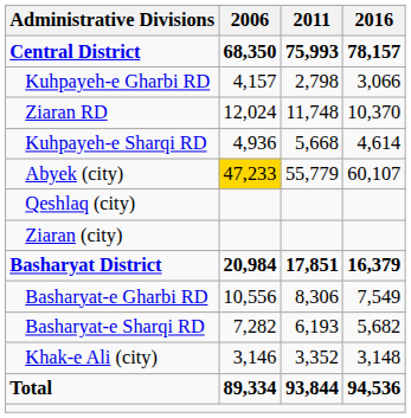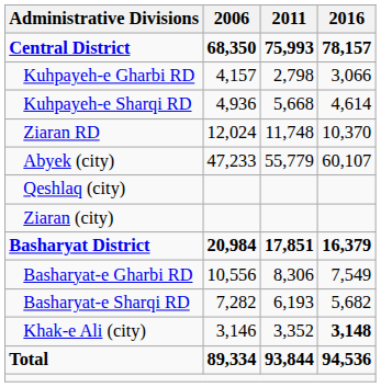 <table class="wikitable">
 <tr>
 <th>Administrative Divisions</th>
 <th>2006</th>
 <th>2011</th>
 <th>2016</th>
 </tr>
 <tr>
 <td><strong><a href='#'>Central District</a></strong></td>
 <td style="text-align: right;"><strong>68,350</strong></td>
 <td style="text-align: right;"><strong>75,993</strong></td>
 <td style="text-align: right;"><strong>78,157</strong></td>
 </tr>
 <tr>
 <td style="padding-left: 1em;"><a href='#'>Kuhpayeh-e Gharbi RD</a></td>
 <td style="text-align: right;">4,157</td>
 <td style="text-align: right;">2,798</td>
 <td style="text-align: right;">3,066</td>
 </tr>
 <tr>
+<td style="padding-left: 1em;"><a href='#'>Kuhpayeh-e Sharqi RD</a></td>
+<td style="text-align: right;">4,936</td>
+<td style="text-align: right;">5,668</td>
+<td style="text-align: right;">4,614</td>
+</tr>
+<tr>
 <td style="padding-left: 1em;"><a href='#'>Ziaran RD</a></td>
 <td style="text-align: right;">12,024</td>
 <td style="text-align: right;">11,748</td>
 <td style="text-align: right;">10,370</td>
 </tr>
 <tr>
-<td style="padding-left: 1em;"><a href='#'>Kuhpayeh-e Sharqi RD</a></td>
-<td style="text-align: right;">4,936</td>
-<td style="text-align: right;">5,668</td>
-<td style="text-align: right;">4,614</td>
-</tr>
-<tr>
 <td style="padding-left: 1em;"><a href='#'>Abyek</a> (city)</td>
-<td style="background: gold; text-align: right;">47,233</td>
+<td style="text-align: right;">47,233</td>
 <td style="text-align: right;">55,779</td>
 <td style="text-align: right;">60,107</td>
 </tr>
 <tr>
 <td style="padding-left: 1em;"><a href='#'>Qeshlaq</a> (city)</td>
 <td style="text-align: right;"></td>
 <td style="text-align: right;"></td>
 <td style="text-align: right;"></td>
 </tr>
 <tr>
 <td style="padding-left: 1em;"><a href='#'>Ziaran</a> (city)</td>
 <td style="text-align: right;"></td>
 <td style="text-align: right;"></td>
 <td style="text-align: right;"></td>
 </tr>
 <tr>
 <td><strong><a href='#'>Basharyat District</a></strong></td>
 <td style="text-align: right;"><strong>20,984</strong></td>
 <td style="text-align: right;"><strong>17,851</strong></td>
 <td style="text-align: right;"><strong>16,379</strong></td>
 </tr>
 <tr>
 <td style="padding-left: 1em;"><a href='#'>Basharyat-e Gharbi RD</a></td>
 <td style="text-align: right;">10,556</td>
 <td style="text-align: right;">8,306</td>
 <td style="text-align: right;">7,549</td>
 </tr>
 <tr>
 <td style="padding-left: 1em;"><a href='#'>Basharyat-e Sharqi RD</a></td>
 <td style="text-align: right;">7,282</td>
 <td style="text-align: right;">6,193</td>
 <td style="text-align: right;">5,682</td>
 </tr>
 <tr>
 <td style="padding-left: 1em;"><a href='#'>Khak-e Ali</a> (city)</td>
 <td style="text-align: right;">3,146</td>
 <td style="text-align: right;">3,352</td>
-<td style="text-align: right;">3,148</td>
+<td style="text-align: right;"><strong>3,148</strong></td>
 </tr>
 <tr>
 <td><strong>Total</strong></td>
 <td style="text-align: right;"><strong>89,334</strong></td>
 <td style="text-align: right;"><strong>93,844</strong></td>
 <td style="text-align: right;"><strong>94,536</strong></td>
 </tr>
 <tr>
 <td colspan=4></td>
 </tr>
 </table>
